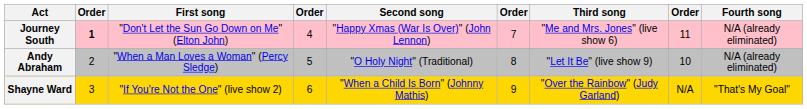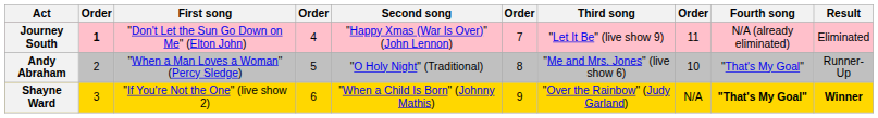 <table class="wikitable plainrowheaders" style="text-align:center;">
 <tr>
 <th>Act</th>
 <th>Order</th>
 <th>First song</th>
 <th>Order</th>
 <th>Second song</th>
 <th>Order</th>
 <th>Third song</th>
 <th>Order</th>
 <th>Fourth song</th>
+<th>Result</th>
 </tr>
 <tr style="background:pink;">
 <th scope="row">Journey South</th>
 <td><strong>1</strong></td>
 <td>"<a href='#'>Don't Let the Sun Go Down on Me</a>" (<a href='#'>Elton John</a>)</td>
 <td>4</td>
 <td>"<a href='#'>Happy Xmas (War Is Over)</a>" (<a href='#'>John Lennon</a>)</td>
 <td>7</td>
-<td>"<a href='#'>Me and Mrs. Jones</a>" (live show 6)</td>
+<td>"<a href='#'>Let It Be</a>" (live show 9)</td>
 <td>11</td>
 <td>N/A (already eliminated)</td>
+<td>Eliminated</td>
 </tr>
 <tr style="background:silver;">
 <th scope="row">Andy Abraham</th>
 <td>2</td>
 <td>"<a href='#'>When a Man Loves a Woman</a>" (<a href='#'>Percy Sledge</a>)</td>
 <td>5</td>
 <td>"<a href='#'>O Holy Night</a>" (Traditional)</td>
 <td>8</td>
-<td>"<a href='#'>Let It Be</a>" (live show 9)</td>
+<td>"<a href='#'>Me and Mrs. Jones</a>" (live show 6)</td>
 <td>10</td>
-<td>N/A (already eliminated)</td>
+<td>"<a href='#'>That's My Goal</a>"</td>
+<td>Runner-Up</td>
 </tr>
 <tr style="background:gold;">
 <th scope="row">Shayne Ward</th>
 <td>3</td>
 <td>"<a href='#'>If You're Not the One</a>" (live show 2)</td>
 <td>6</td>
 <td>"<a href='#'>When a Child Is Born</a>" (<a href='#'>Johnny Mathis</a>)</td>
 <td>9</td>
 <td>"<a href='#'>Over the Rainbow</a>" (<a href='#'>Judy Garland</a>)</td>
 <td>N/A</td>
-<td>"That's My Goal" </td>
+<td><strong>"That's My Goal" </strong></td>
+<td><strong>Winner</strong></td>
 </tr>
 </table>
